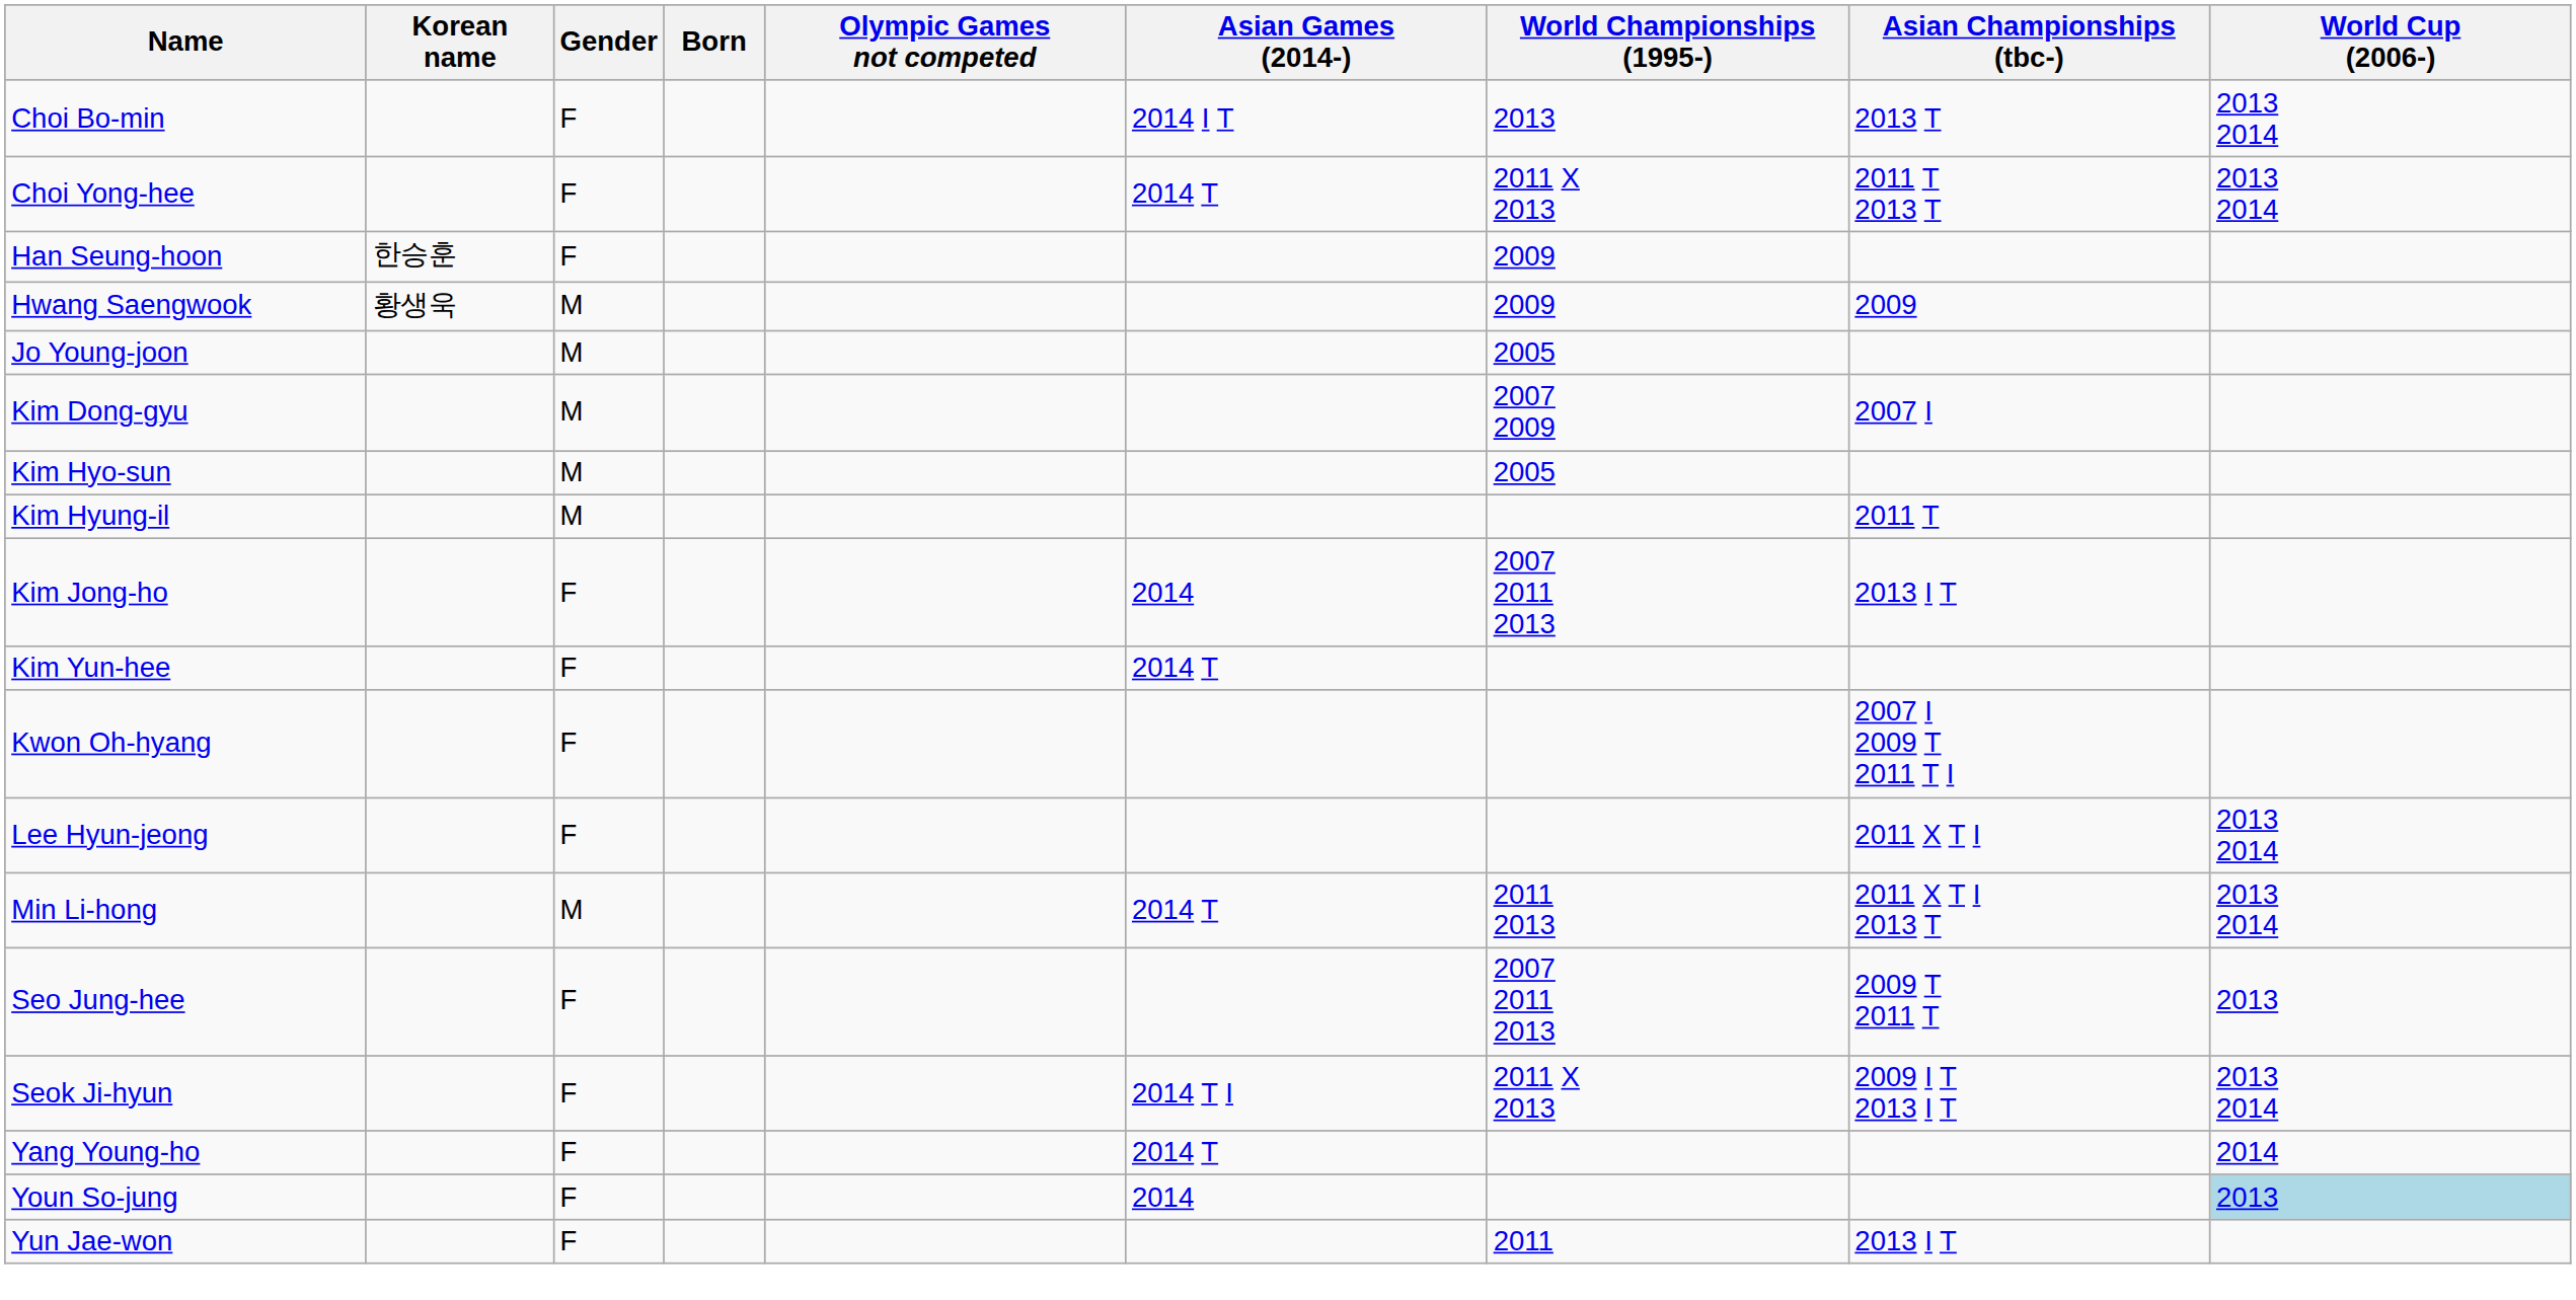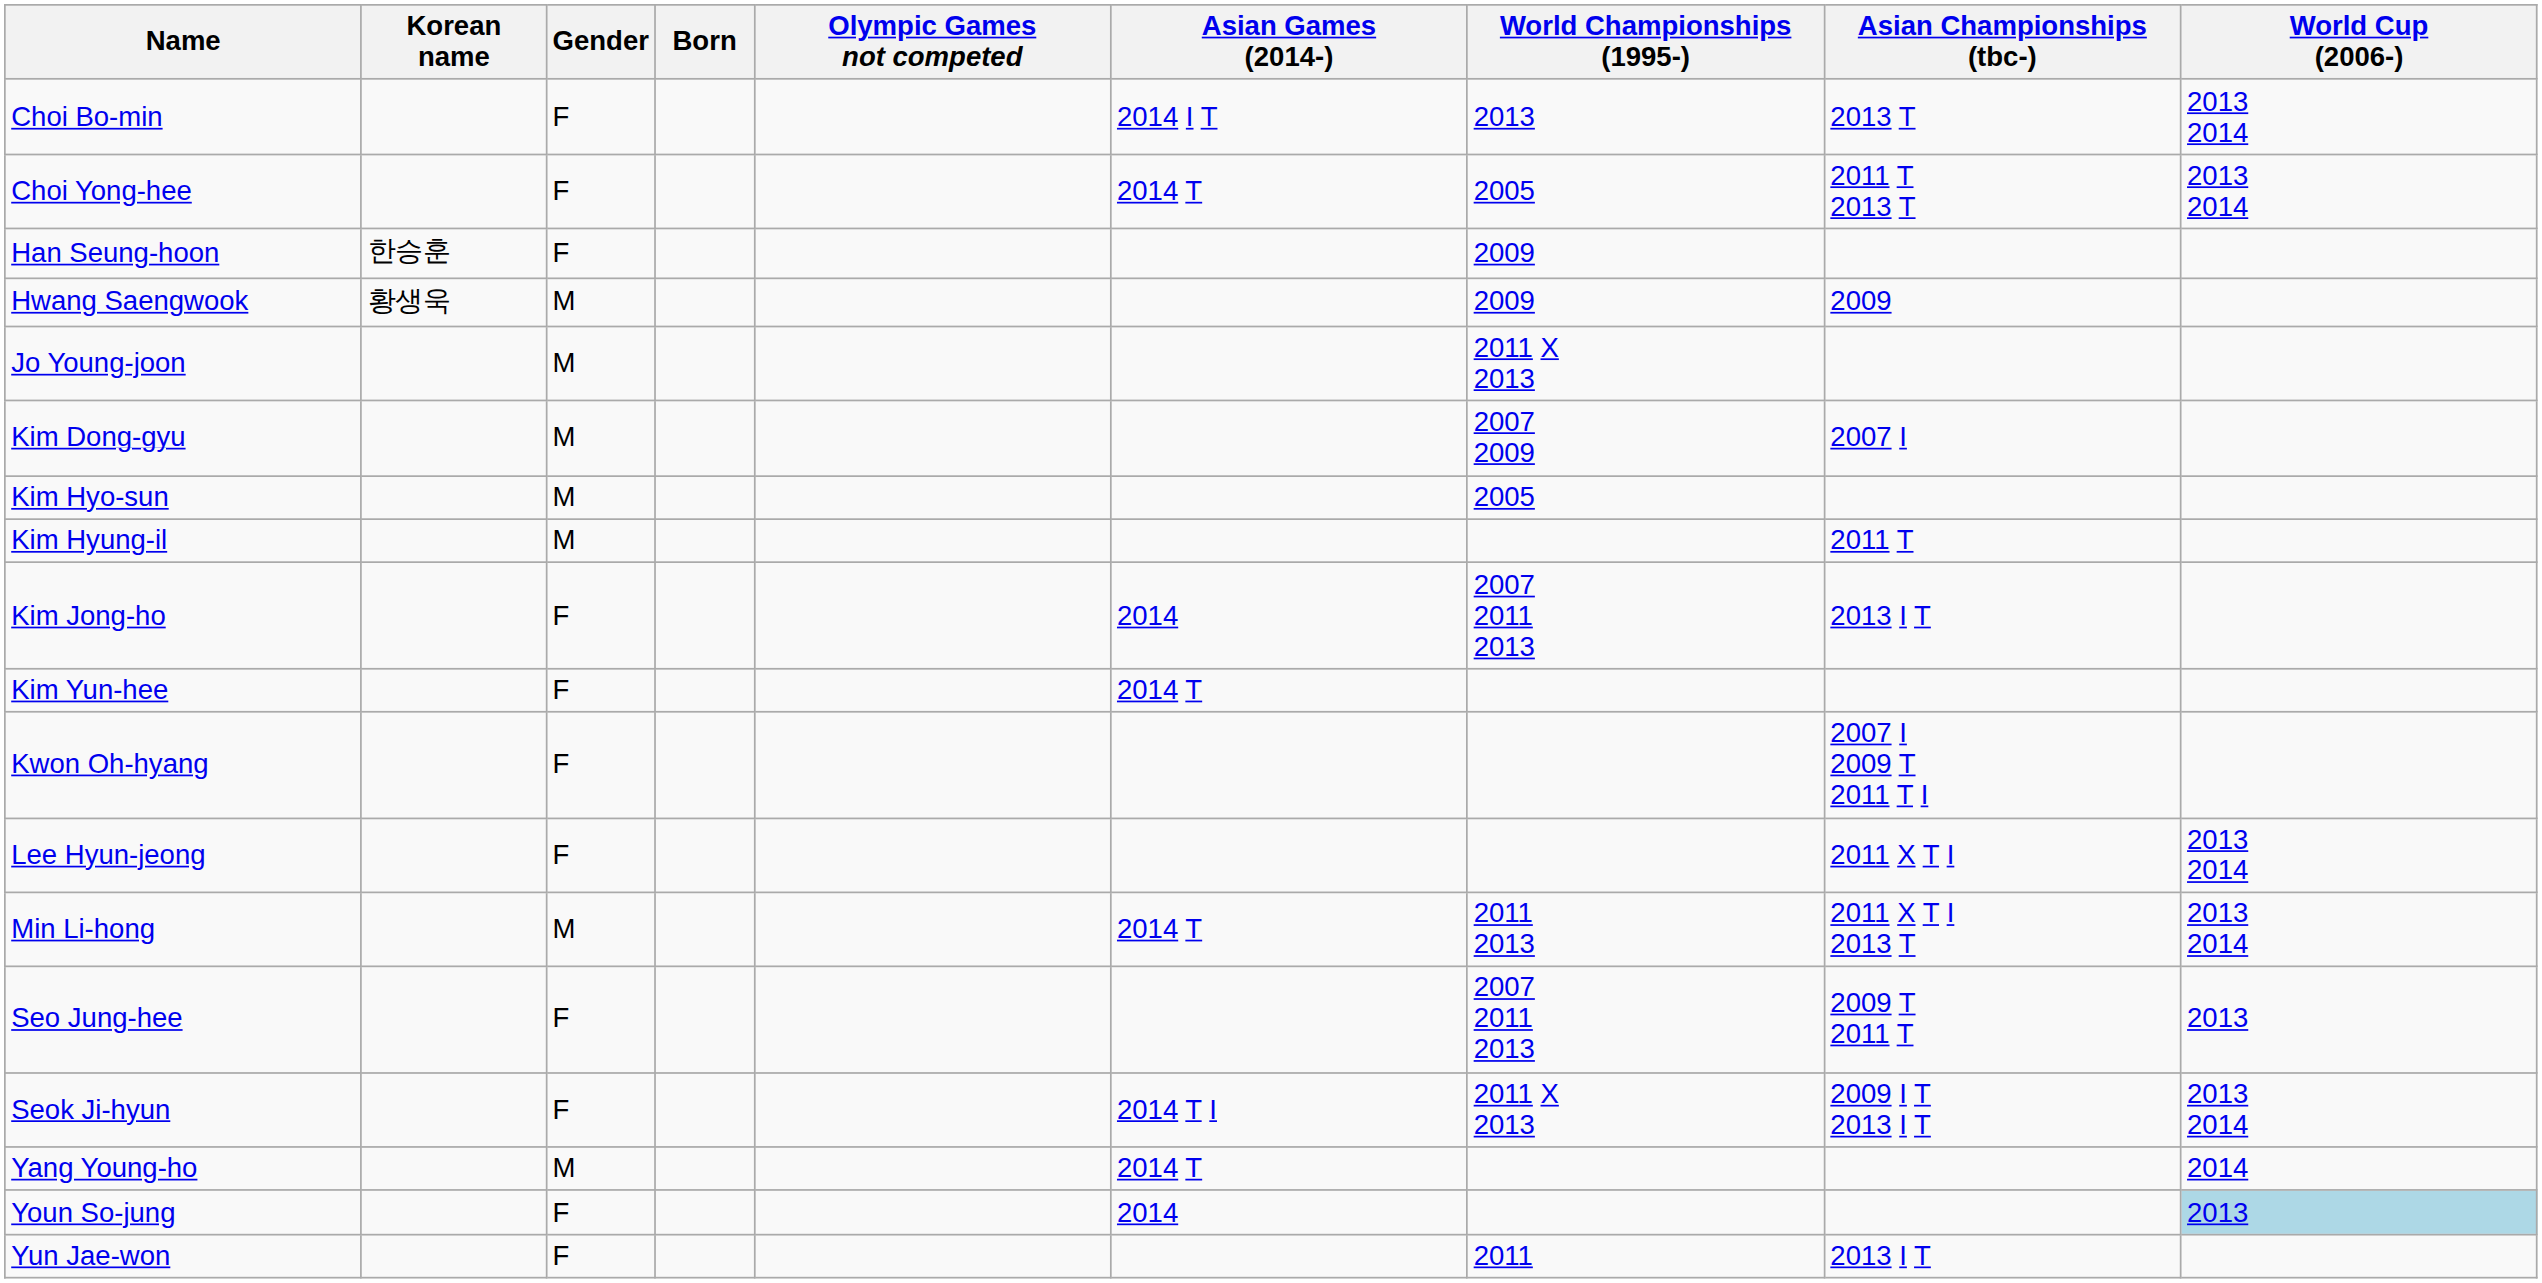 <table class="wikitable">
 <tr>
 <th width=200>Name</th>
 <th width=100>Korean name</th>
 <th width=50>Gender</th>
 <th width=50>Born</th>
 <th width=200><a href='#'>Olympic Games</a><br><em>not competed</em></th>
 <th width=200><a href='#'>Asian Games</a><br>(2014-)</th>
 <th width=200><a href='#'>World Championships</a><br>(1995-)</th>
 <th width=200><a href='#'>Asian Championships</a><br>(tbc-)</th>
 <th width=200><a href='#'>World Cup</a><br>(2006-)</th>
 </tr>
 <tr>
 <td><a href='#'>Choi Bo-min</a></td>
 <td></td>
 <td>F</td>
 <td></td>
 <td></td>
 <td><a href='#'>2014</a>  <a href='#'>I</a>  <a href='#'>T</a></td>
 <td><a href='#'>2013</a></td>
 <td><a href='#'>2013</a>  <a href='#'>T</a></td>
 <td><a href='#'>2013</a><br><a href='#'>2014</a></td>
 </tr>
 <tr>
 <td><a href='#'>Choi Yong-hee</a></td>
 <td></td>
 <td>F</td>
 <td></td>
 <td></td>
 <td><a href='#'>2014</a>  <a href='#'>T</a></td>
-<td><a href='#'>2011</a>  <a href='#'>X</a><br><a href='#'>2013</a></td>
+<td><a href='#'>2005</a></td>
 <td><a href='#'>2011</a>  <a href='#'>T</a><br><a href='#'>2013</a>  <a href='#'>T</a></td>
 <td><a href='#'>2013</a><br><a href='#'>2014</a></td>
 </tr>
 <tr>
 <td><a href='#'>Han Seung-hoon</a></td>
 <td>한승훈</td>
 <td>F</td>
 <td></td>
 <td></td>
 <td></td>
 <td><a href='#'>2009</a></td>
 <td></td>
 <td></td>
 </tr>
 <tr>
 <td><a href='#'>Hwang Saengwook</a></td>
 <td>황생욱</td>
 <td>M</td>
 <td></td>
 <td></td>
 <td></td>
 <td><a href='#'>2009</a></td>
 <td><a href='#'>2009</a></td>
 <td></td>
 </tr>
 <tr>
 <td><a href='#'>Jo Young-joon</a></td>
 <td></td>
 <td>M</td>
 <td></td>
 <td></td>
 <td></td>
-<td><a href='#'>2005</a></td>
+<td><a href='#'>2011</a>  <a href='#'>X</a><br><a href='#'>2013</a></td>
 <td></td>
 <td></td>
 </tr>
 <tr>
 <td><a href='#'>Kim Dong-gyu</a></td>
 <td></td>
 <td>M</td>
 <td></td>
 <td></td>
 <td></td>
 <td><a href='#'>2007</a><br><a href='#'>2009</a></td>
 <td><a href='#'>2007</a>  <a href='#'>I</a></td>
 <td></td>
 </tr>
 <tr>
 <td><a href='#'>Kim Hyo-sun</a></td>
 <td></td>
 <td>M</td>
 <td></td>
 <td></td>
 <td></td>
 <td><a href='#'>2005</a></td>
 <td></td>
 <td></td>
 </tr>
 <tr>
 <td><a href='#'>Kim Hyung-il</a></td>
 <td></td>
 <td>M</td>
 <td></td>
 <td></td>
 <td></td>
 <td></td>
 <td><a href='#'>2011</a>  <a href='#'>T</a></td>
 <td></td>
 </tr>
 <tr>
 <td><a href='#'>Kim Jong-ho</a></td>
 <td></td>
 <td>F</td>
 <td></td>
 <td></td>
 <td><a href='#'>2014</a></td>
 <td><a href='#'>2007</a><br><a href='#'>2011</a><br><a href='#'>2013</a></td>
 <td><a href='#'>2013</a>  <a href='#'>I</a>  <a href='#'>T</a></td>
 <td></td>
 </tr>
 <tr>
 <td><a href='#'>Kim Yun-hee</a></td>
 <td></td>
 <td>F</td>
 <td></td>
 <td></td>
 <td><a href='#'>2014</a>  <a href='#'>T</a></td>
 <td></td>
 <td></td>
 <td></td>
 </tr>
 <tr>
 <td><a href='#'>Kwon Oh-hyang</a></td>
 <td></td>
 <td>F</td>
 <td></td>
 <td></td>
 <td></td>
 <td></td>
 <td><a href='#'>2007</a>  <a href='#'>I</a><br><a href='#'>2009</a>  <a href='#'>T</a><br><a href='#'>2011</a>  <a href='#'>T</a>  <a href='#'>I</a></td>
 <td></td>
 </tr>
 <tr>
 <td><a href='#'>Lee Hyun-jeong</a></td>
 <td></td>
 <td>F</td>
 <td></td>
 <td></td>
 <td></td>
 <td></td>
 <td><a href='#'>2011</a>  <a href='#'>X</a>  <a href='#'>T</a>  <a href='#'>I</a></td>
 <td><a href='#'>2013</a><br><a href='#'>2014</a></td>
 </tr>
 <tr>
 <td><a href='#'>Min Li-hong</a></td>
 <td></td>
 <td>M</td>
 <td></td>
 <td></td>
 <td><a href='#'>2014</a>  <a href='#'>T</a></td>
 <td><a href='#'>2011</a><br><a href='#'>2013</a></td>
 <td><a href='#'>2011</a>  <a href='#'>X</a>  <a href='#'>T</a>  <a href='#'>I</a><br><a href='#'>2013</a>  <a href='#'>T</a></td>
 <td><a href='#'>2013</a><br><a href='#'>2014</a></td>
 </tr>
 <tr>
 <td><a href='#'>Seo Jung-hee</a></td>
 <td></td>
 <td>F</td>
 <td></td>
 <td></td>
 <td></td>
 <td><a href='#'>2007</a><br><a href='#'>2011</a><br><a href='#'>2013</a></td>
 <td><a href='#'>2009</a>  <a href='#'>T</a><br><a href='#'>2011</a>  <a href='#'>T</a></td>
 <td><a href='#'>2013</a></td>
 </tr>
 <tr>
 <td><a href='#'>Seok Ji-hyun</a></td>
 <td></td>
 <td>F</td>
 <td></td>
 <td></td>
 <td><a href='#'>2014</a>  <a href='#'>T</a>  <a href='#'>I</a></td>
 <td><a href='#'>2011</a>  <a href='#'>X</a><br><a href='#'>2013</a></td>
 <td><a href='#'>2009</a>  <a href='#'>I</a>  <a href='#'>T</a><br><a href='#'>2013</a>  <a href='#'>I</a>  <a href='#'>T</a></td>
 <td><a href='#'>2013</a><br><a href='#'>2014</a></td>
 </tr>
 <tr>
 <td><a href='#'>Yang Young-ho</a></td>
 <td></td>
-<td>F</td>
+<td>M</td>
 <td></td>
 <td></td>
 <td><a href='#'>2014</a>  <a href='#'>T</a></td>
 <td></td>
 <td></td>
 <td><a href='#'>2014</a></td>
 </tr>
 <tr>
 <td><a href='#'>Youn So-jung</a></td>
 <td></td>
 <td>F</td>
 <td></td>
 <td></td>
 <td><a href='#'>2014</a></td>
 <td></td>
 <td></td>
 <td style="background: lightblue;"><a href='#'>2013</a></td>
 </tr>
 <tr>
 <td><a href='#'>Yun Jae-won</a></td>
 <td></td>
 <td>F</td>
 <td></td>
 <td></td>
 <td></td>
 <td><a href='#'>2011</a></td>
 <td><a href='#'>2013</a>  <a href='#'>I</a>  <a href='#'>T</a></td>
 <td></td>
 </tr>
 </table>
